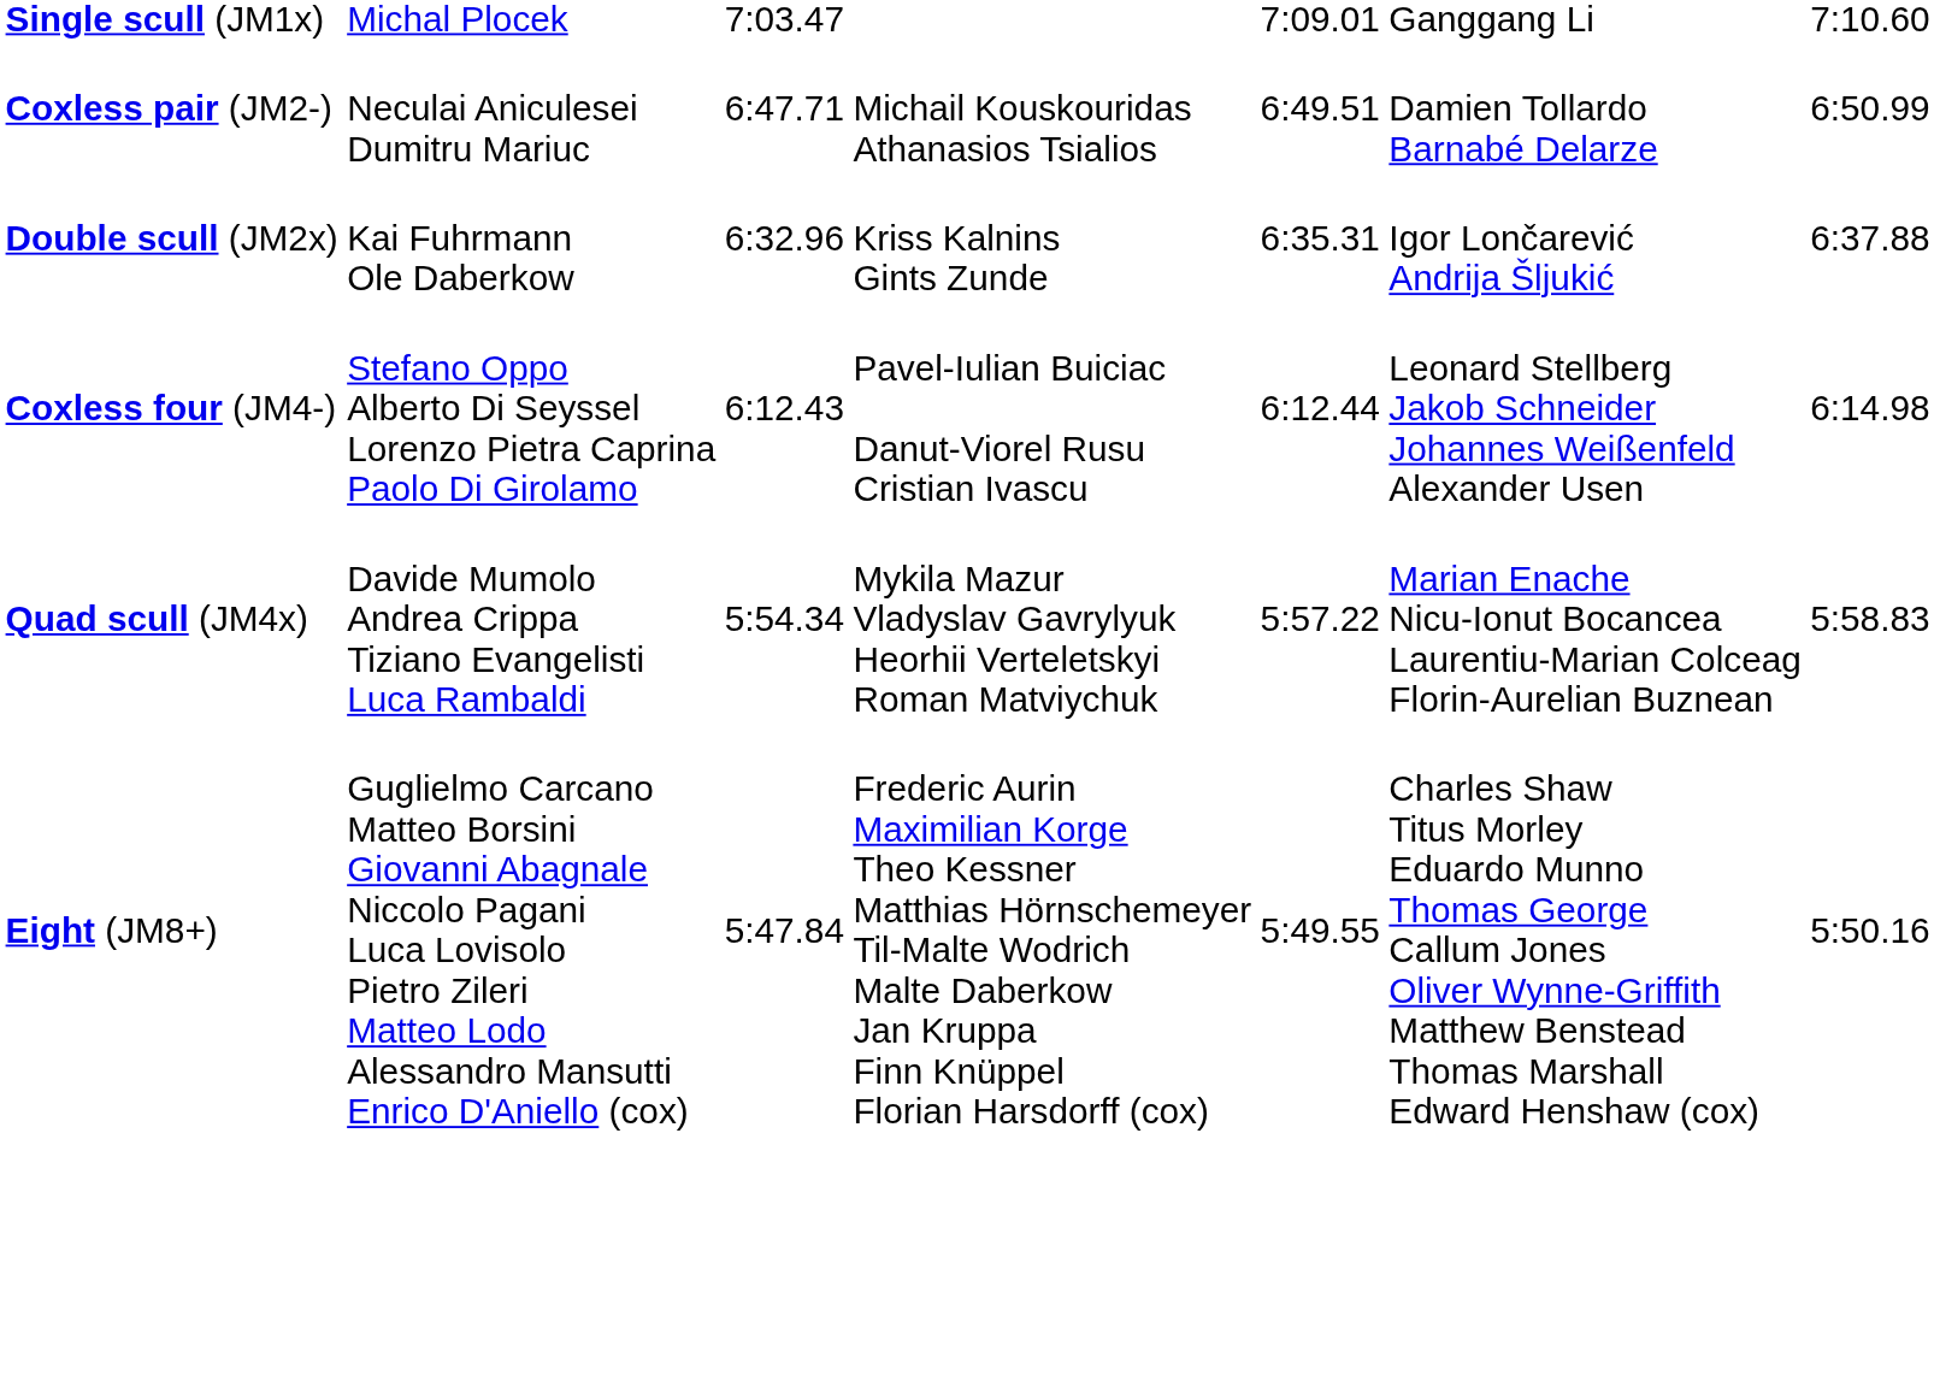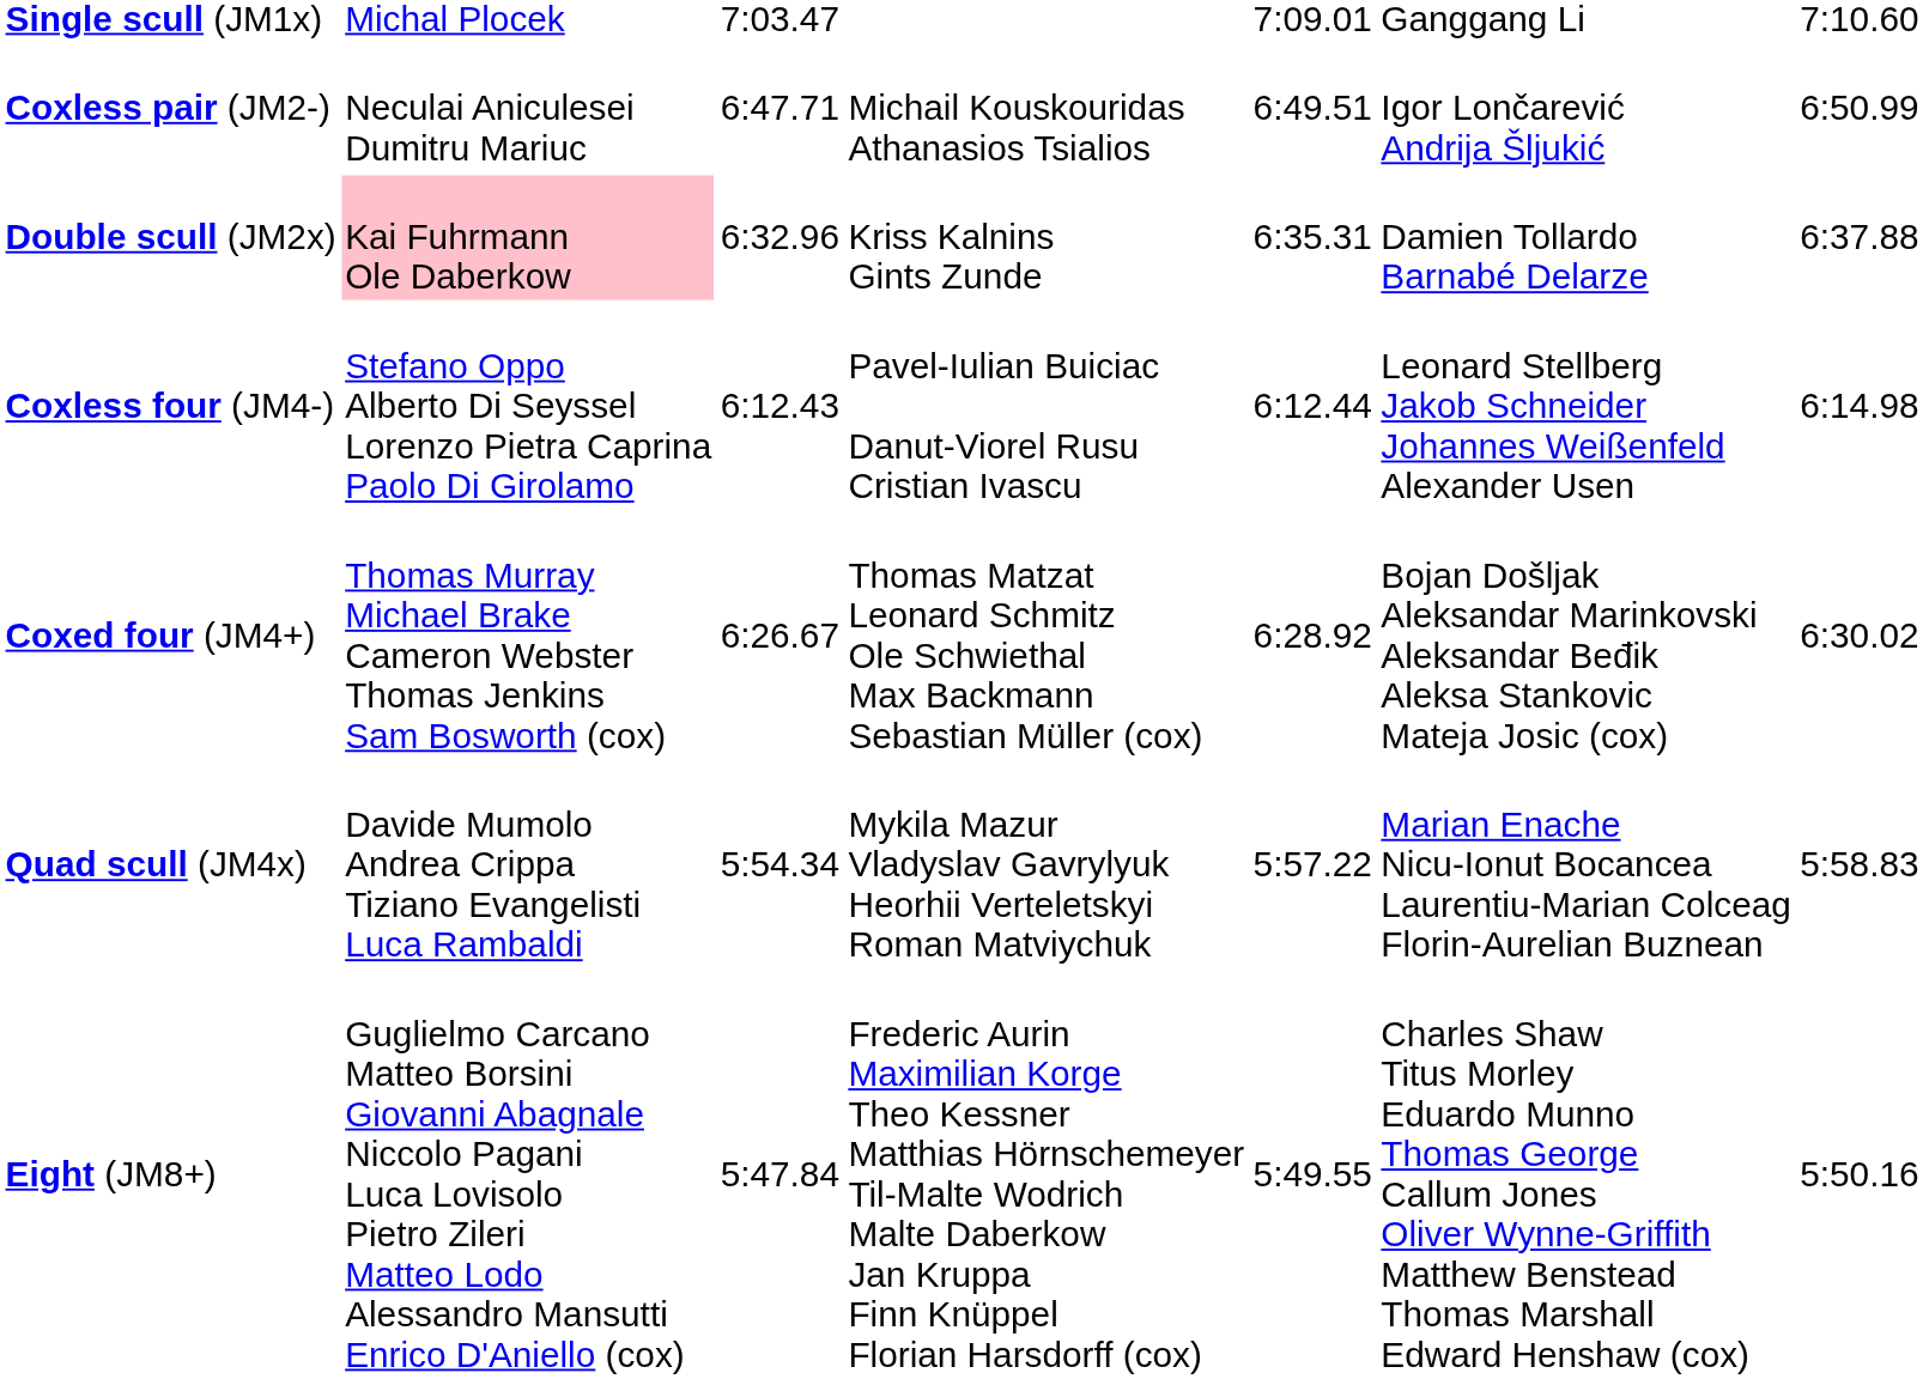 <table>
 <tr>
 <td><strong><a href='#'>Single scull</a></strong> (JM1x)</td>
 <td><a href='#'>Michal Plocek</a><br></td>
 <td>7:03.47</td>
 <td><br></td>
 <td>7:09.01</td>
 <td>Ganggang Li<br></td>
 <td>7:10.60</td>
 </tr>
 <tr>
 <td><strong><a href='#'>Coxless pair</a></strong> (JM2-)</td>
 <td><br>Neculai Aniculesei<br>Dumitru Mariuc</td>
 <td>6:47.71</td>
 <td><br>Michail Kouskouridas<br>Athanasios Tsialios</td>
 <td>6:49.51</td>
-<td><br>Damien Tollardo<br><a href='#'>Barnabé Delarze</a></td>
+<td><br>Igor Lončarević<br><a href='#'>Andrija Šljukić</a></td>
 <td>6:50.99</td>
 </tr>
 <tr>
 <td><strong><a href='#'>Double scull</a></strong> (JM2x)</td>
-<td><br>Kai Fuhrmann<br>Ole Daberkow</td>
+<td style="background: pink;"><br>Kai Fuhrmann<br>Ole Daberkow</td>
 <td>6:32.96</td>
 <td><br>Kriss Kalnins<br>Gints Zunde</td>
 <td>6:35.31</td>
-<td><br>Igor Lončarević<br><a href='#'>Andrija Šljukić</a></td>
+<td><br>Damien Tollardo<br><a href='#'>Barnabé Delarze</a></td>
 <td>6:37.88</td>
 </tr>
 <tr>
 <td><strong><a href='#'>Coxless four</a></strong> (JM4-)</td>
 <td><br><a href='#'>Stefano Oppo</a><br>Alberto Di Seyssel<br>Lorenzo Pietra Caprina<br><a href='#'>Paolo Di Girolamo</a></td>
 <td>6:12.43</td>
 <td><br>Pavel-Iulian Buiciac<br><br>Danut-Viorel Rusu<br>Cristian Ivascu</td>
 <td>6:12.44</td>
 <td><br>Leonard Stellberg<br><a href='#'>Jakob Schneider</a><br><a href='#'>Johannes Weißenfeld</a><br>Alexander Usen</td>
 <td>6:14.98</td>
+</tr>
+<tr>
+<td><strong><a href='#'>Coxed four</a></strong> (JM4+)</td>
+<td><br><a href='#'>Thomas Murray</a><br><a href='#'>Michael Brake</a><br>Cameron Webster<br>Thomas Jenkins<br><a href='#'>Sam Bosworth</a> (cox)</td>
+<td>6:26.67</td>
+<td><br>Thomas Matzat<br>Leonard Schmitz<br>Ole Schwiethal<br>Max Backmann<br>Sebastian Müller (cox)</td>
+<td>6:28.92</td>
+<td><br>Bojan Došljak<br>Aleksandar Marinkovski<br>Aleksandar Beđik<br>Aleksa Stankovic<br>Mateja Josic (cox)</td>
+<td>6:30.02</td>
 </tr>
 <tr>
 <td><strong><a href='#'>Quad scull</a></strong> (JM4x)</td>
 <td><br>Davide Mumolo<br>Andrea Crippa<br>Tiziano Evangelisti<br><a href='#'>Luca Rambaldi</a></td>
 <td>5:54.34</td>
 <td><br>Mykila Mazur<br>Vladyslav Gavrylyuk<br>Heorhii Verteletskyi<br>Roman Matviychuk</td>
 <td>5:57.22</td>
 <td><br><a href='#'>Marian Enache</a><br>Nicu-Ionut Bocancea<br>Laurentiu-Marian Colceag<br>Florin-Aurelian Buznean</td>
 <td>5:58.83</td>
 </tr>
 <tr>
 <td><strong><a href='#'>Eight</a></strong> (JM8+)</td>
 <td><br>Guglielmo Carcano<br>Matteo Borsini<br><a href='#'>Giovanni Abagnale</a><br>Niccolo Pagani<br>Luca Lovisolo<br>Pietro Zileri<br><a href='#'>Matteo Lodo</a><br>Alessandro Mansutti<br><a href='#'>Enrico D'Aniello</a> (cox)</td>
 <td>5:47.84</td>
 <td><br>Frederic Aurin<br><a href='#'>Maximilian Korge</a><br>Theo Kessner<br>Matthias Hörnschemeyer<br>Til-Malte Wodrich<br>Malte Daberkow<br>Jan Kruppa<br>Finn Knüppel<br>Florian Harsdorff (cox)</td>
 <td>5:49.55</td>
 <td><br>Charles Shaw<br>Titus Morley<br>Eduardo Munno<br><a href='#'>Thomas George</a><br>Callum Jones<br><a href='#'>Oliver Wynne-Griffith</a><br>Matthew Benstead<br>Thomas Marshall<br>Edward Henshaw (cox)</td>
 <td>5:50.16</td>
 </tr>
 </table>
